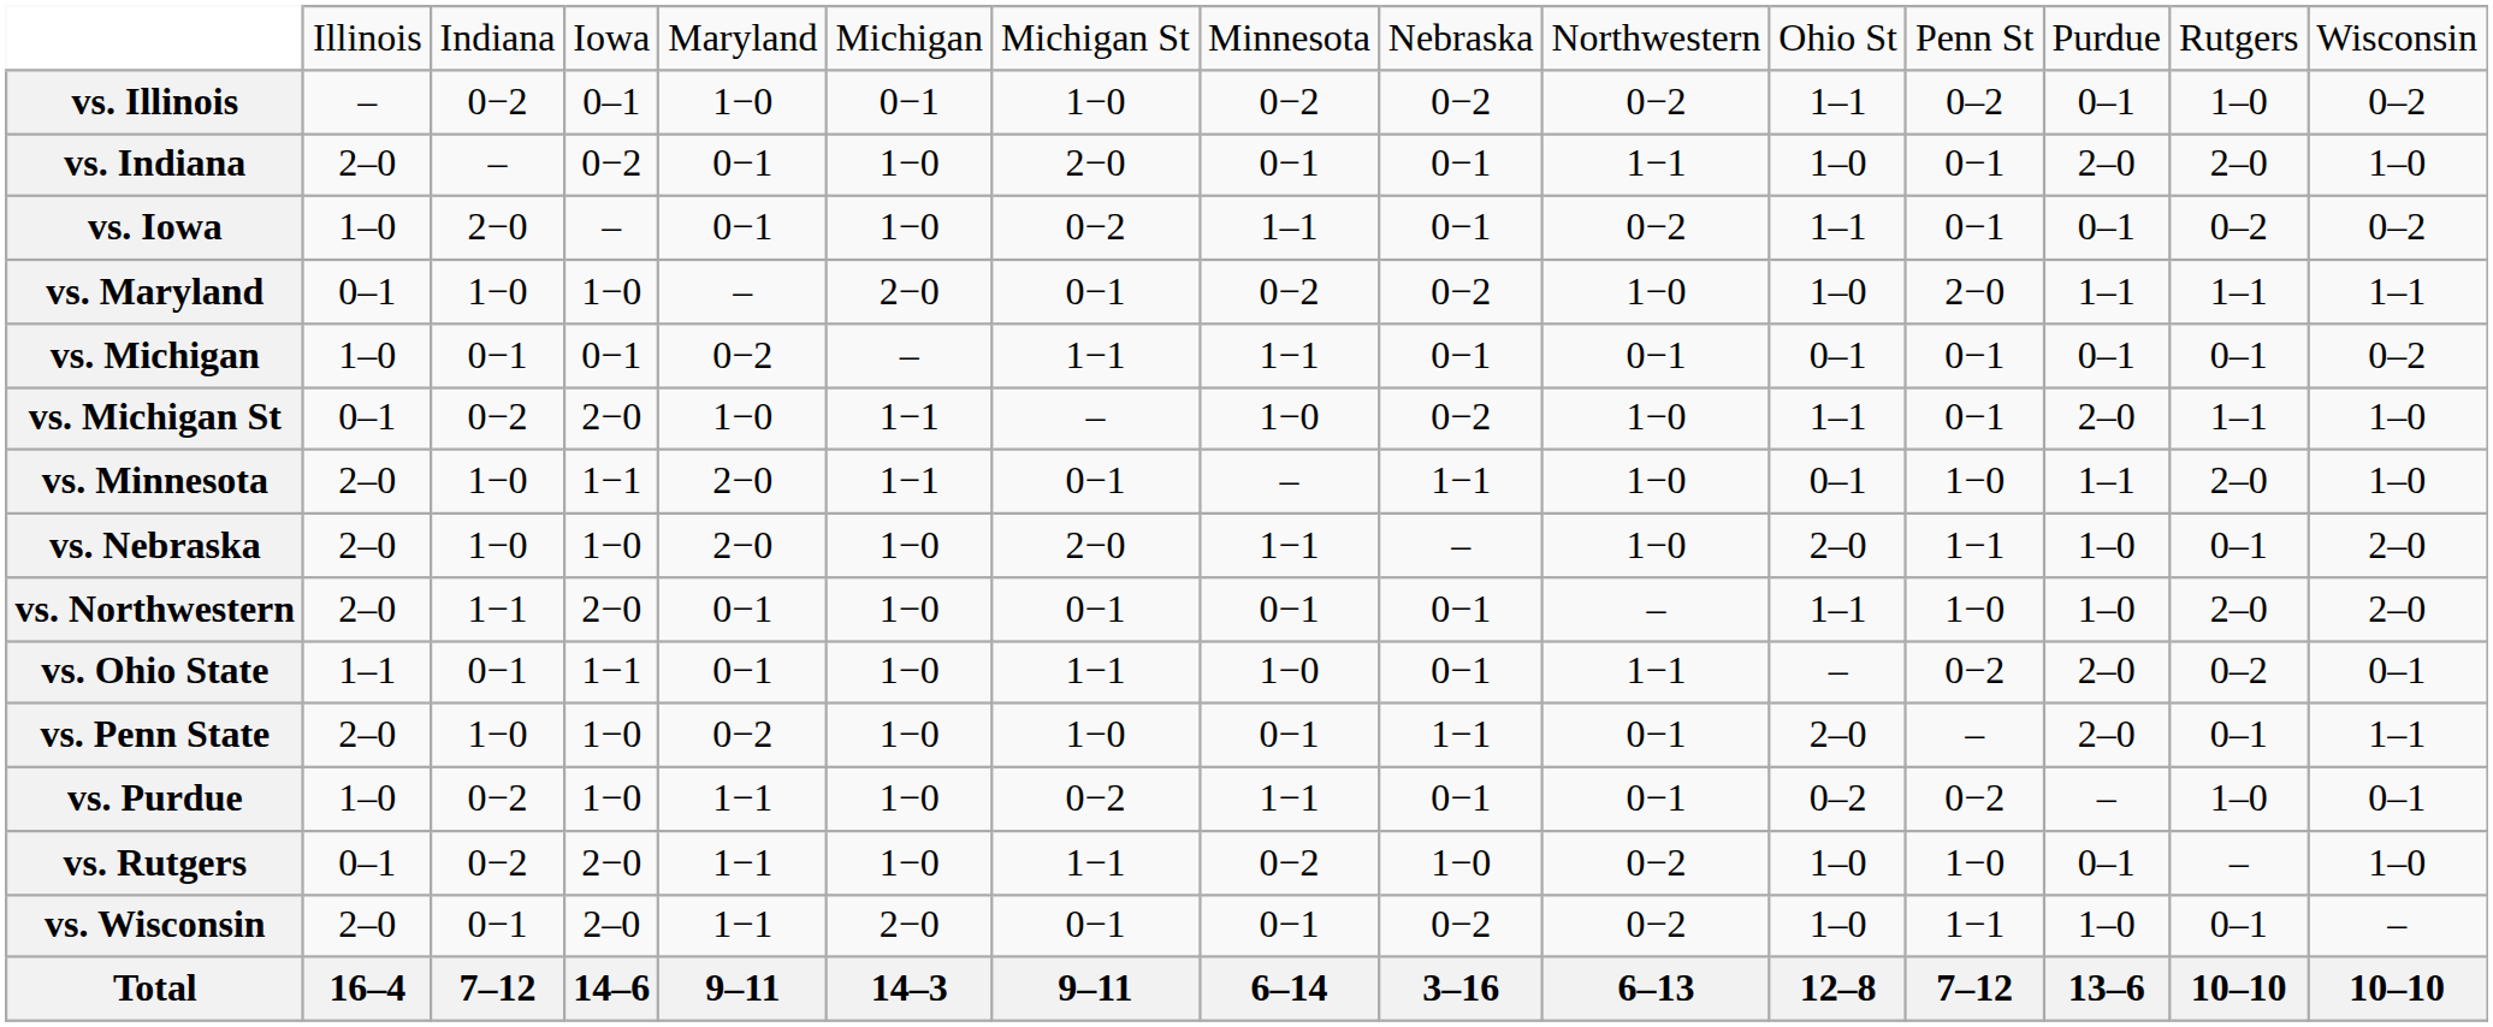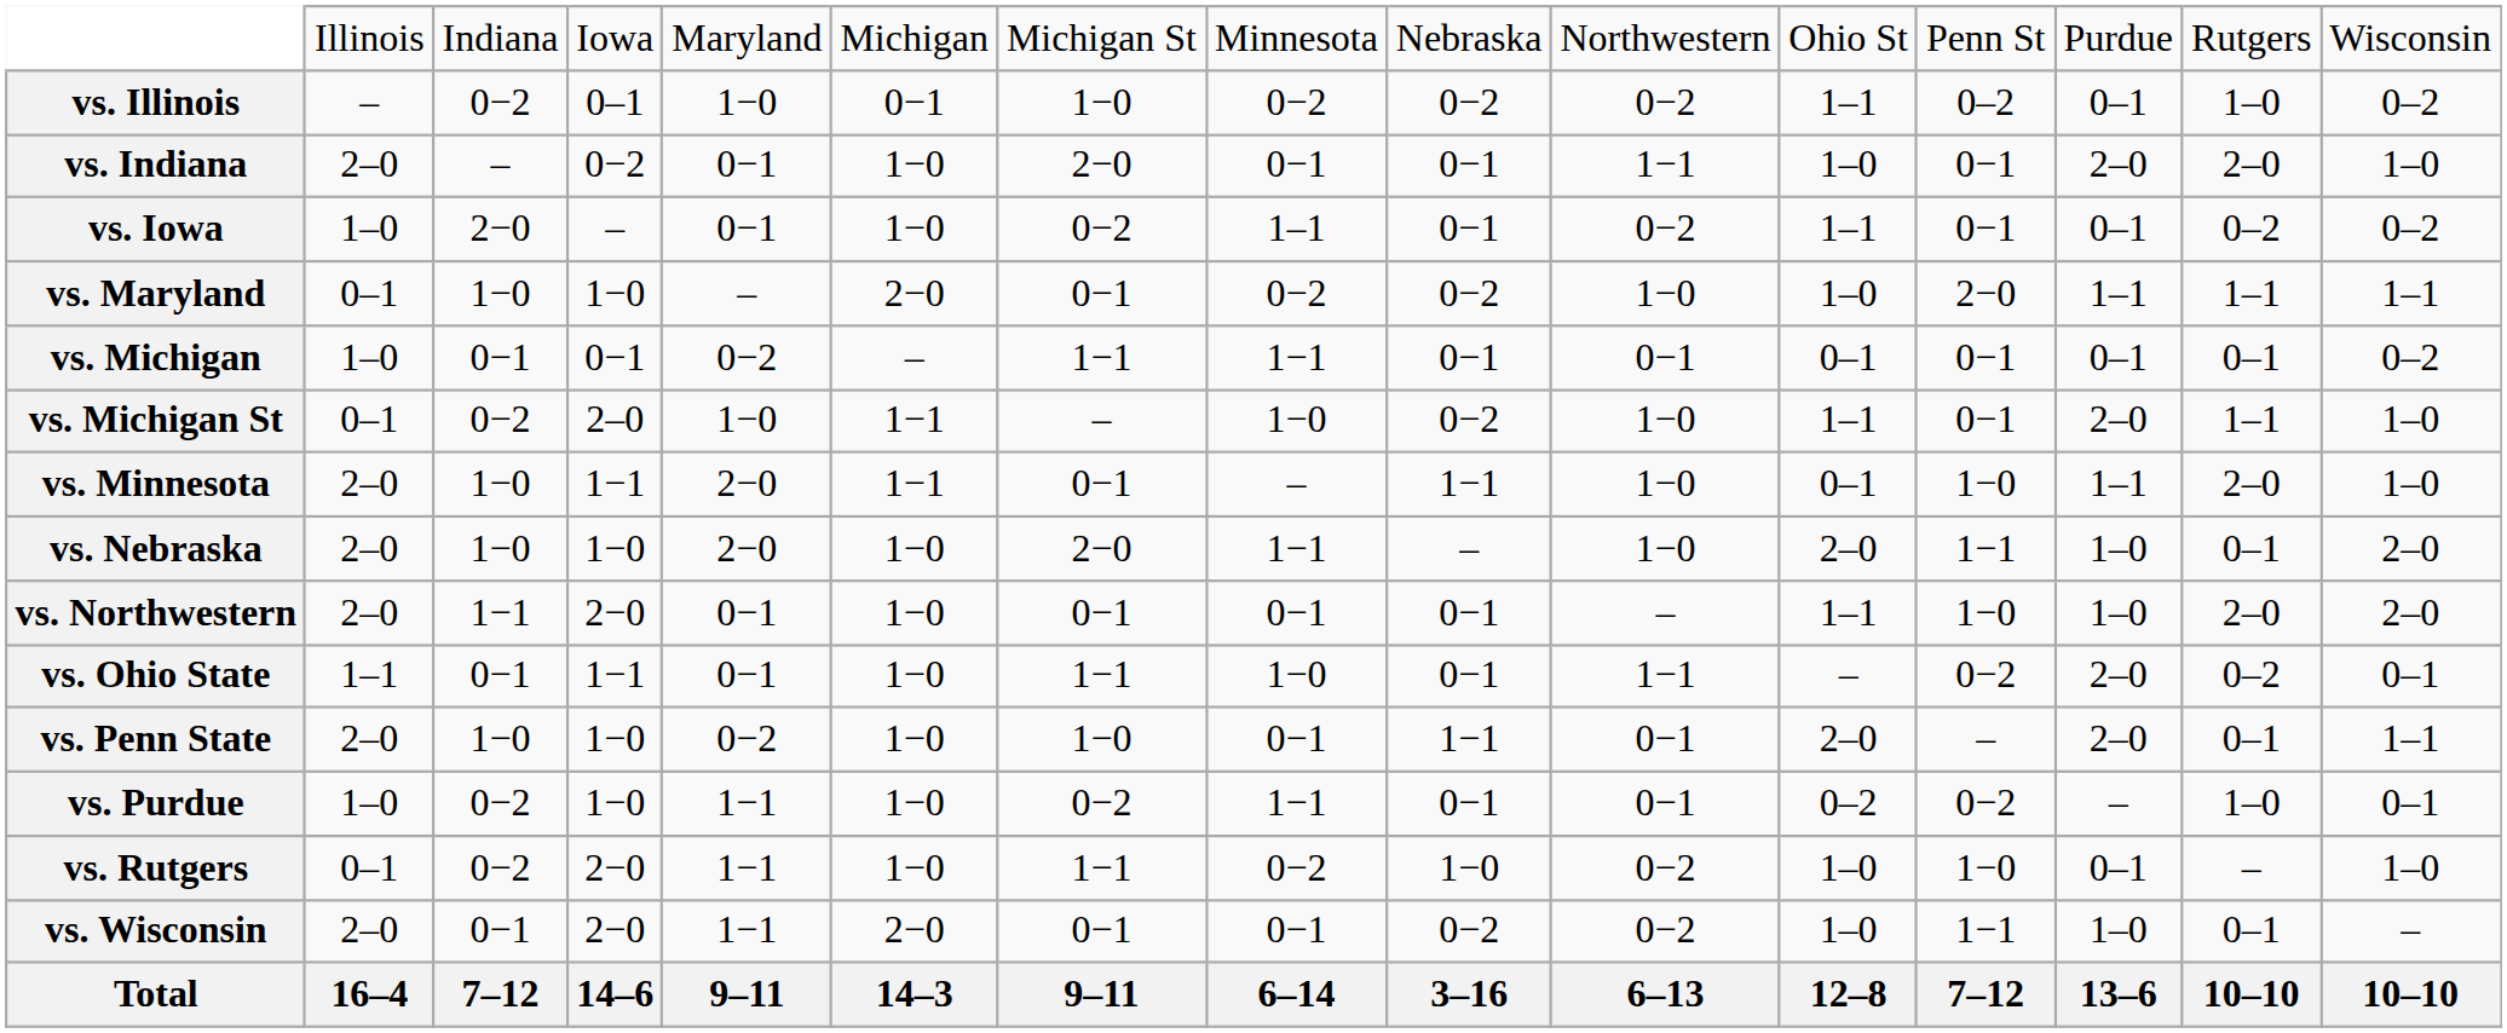 <table class="wikitable" style="white-space:nowrap; font-size:90%; text-align:center;">
 <tr>
 <td style="background:white; border-top-style:hidden; border-left-style:hidden;"></td>
 <td align="center" style=>Illinois</td>
 <td align="center" style=>Indiana</td>
 <td align="center" style=>Iowa</td>
 <td align="center" style=>Maryland</td>
 <td align="center" style=>Michigan</td>
 <td align="center" style=>Michigan St</td>
 <td align="center" style=>Minnesota</td>
 <td align="center" style=>Nebraska</td>
 <td align="center" style=>Northwestern</td>
 <td align="center" style=>Ohio St</td>
 <td align="center" style=>Penn St</td>
 <td align="center" style=>Purdue</td>
 <td align="center" style=>Rutgers</td>
 <td align="center" style=>Wisconsin</td>
 </tr>
 <tr>
 <th>vs. Illinois</th>
 <td>–</td>
 <td>0−2</td>
 <td>0–1</td>
 <td>1−0</td>
 <td>0−1</td>
 <td>1−0</td>
 <td>0−2</td>
 <td>0−2</td>
 <td>0−2</td>
 <td>1–1</td>
 <td>0–2</td>
 <td>0–1</td>
 <td>1–0</td>
 <td>0–2</td>
 </tr>
 <tr>
 <th>vs. Indiana</th>
 <td>2–0</td>
 <td>–</td>
 <td>0−2</td>
 <td>0−1</td>
 <td>1−0</td>
 <td>2−0</td>
 <td>0−1</td>
 <td>0−1</td>
 <td>1−1</td>
 <td>1–0</td>
 <td>0−1</td>
 <td>2–0</td>
 <td>2–0</td>
 <td>1–0</td>
 </tr>
 <tr style="text-align:center;">
 <th>vs. Iowa</th>
 <td>1–0</td>
 <td>2−0</td>
 <td>–</td>
 <td>0−1</td>
 <td>1−0</td>
 <td>0−2</td>
 <td>1–1</td>
 <td>0−1</td>
 <td>0−2</td>
 <td>1–1</td>
 <td>0−1</td>
 <td>0–1</td>
 <td>0–2</td>
 <td>0–2</td>
 </tr>
 <tr>
 <th>vs. Maryland</th>
 <td>0–1</td>
 <td>1−0</td>
 <td>1−0</td>
 <td>–</td>
 <td>2−0</td>
 <td>0−1</td>
 <td>0−2</td>
 <td>0−2</td>
 <td>1−0</td>
 <td>1–0</td>
 <td>2−0</td>
 <td>1–1</td>
 <td>1–1</td>
 <td>1–1</td>
 </tr>
 <tr>
 <th>vs. Michigan</th>
 <td>1–0</td>
 <td>0−1</td>
 <td>0−1</td>
 <td>0−2</td>
 <td>–</td>
 <td>1−1</td>
 <td>1−1</td>
 <td>0−1</td>
 <td>0−1</td>
 <td>0–1</td>
 <td>0−1</td>
 <td>0–1</td>
 <td>0–1</td>
 <td>0–2</td>
 </tr>
 <tr>
 <th>vs. Michigan St</th>
 <td>0–1</td>
 <td>0−2</td>
-<td>2−0</td>
+<td>2–0</td>
 <td>1−0</td>
 <td>1−1</td>
 <td>–</td>
 <td>1−0</td>
 <td>0−2</td>
 <td>1−0</td>
 <td>1–1</td>
 <td>0−1</td>
 <td>2–0</td>
 <td>1–1</td>
 <td>1–0</td>
 </tr>
 <tr>
 <th>vs. Minnesota</th>
 <td>2–0</td>
 <td>1−0</td>
 <td>1−1</td>
 <td>2−0</td>
 <td>1−1</td>
 <td>0−1</td>
 <td>–</td>
 <td>1−1</td>
 <td>1−0</td>
 <td>0–1</td>
 <td>1−0</td>
 <td>1–1</td>
 <td>2–0</td>
 <td>1–0</td>
 </tr>
 <tr>
 <th>vs. Nebraska</th>
 <td>2–0</td>
 <td>1−0</td>
 <td>1−0</td>
 <td>2−0</td>
 <td>1−0</td>
 <td>2−0</td>
 <td>1−1</td>
 <td>–</td>
 <td>1−0</td>
 <td>2–0</td>
 <td>1−1</td>
 <td>1–0</td>
 <td>0–1</td>
 <td>2–0</td>
 </tr>
 <tr>
 <th>vs. Northwestern</th>
 <td>2–0</td>
 <td>1−1</td>
 <td>2−0</td>
 <td>0−1</td>
 <td>1−0</td>
 <td>0−1</td>
 <td>0−1</td>
 <td>0−1</td>
 <td>–</td>
 <td>1–1</td>
 <td>1−0</td>
 <td>1–0</td>
 <td>2–0</td>
 <td>2–0</td>
 </tr>
 <tr>
 <th>vs. Ohio State</th>
 <td>1–1</td>
 <td>0−1</td>
 <td>1−1</td>
 <td>0−1</td>
 <td>1−0</td>
 <td>1−1</td>
 <td>1−0</td>
 <td>0−1</td>
 <td>1−1</td>
 <td>–</td>
 <td>0−2</td>
 <td>2–0</td>
 <td>0–2</td>
 <td>0–1</td>
 </tr>
 <tr>
 <th>vs. Penn State</th>
 <td>2–0</td>
 <td>1−0</td>
 <td>1−0</td>
 <td>0−2</td>
 <td>1−0</td>
 <td>1−0</td>
 <td>0−1</td>
 <td>1−1</td>
 <td>0−1</td>
 <td>2–0</td>
 <td>–</td>
 <td>2–0</td>
 <td>0–1</td>
 <td>1–1</td>
 </tr>
 <tr>
 <th>vs. Purdue</th>
 <td>1–0</td>
 <td>0−2</td>
 <td>1−0</td>
 <td>1−1</td>
 <td>1−0</td>
 <td>0−2</td>
 <td>1−1</td>
 <td>0−1</td>
 <td>0−1</td>
 <td>0–2</td>
 <td>0−2</td>
 <td>–</td>
 <td>1–0</td>
 <td>0–1</td>
 </tr>
 <tr>
 <th>vs. Rutgers</th>
 <td>0–1</td>
 <td>0−2</td>
 <td>2−0</td>
 <td>1−1</td>
 <td>1−0</td>
 <td>1−1</td>
 <td>0−2</td>
 <td>1−0</td>
 <td>0−2</td>
 <td>1–0</td>
 <td>1−0</td>
 <td>0–1</td>
 <td>–</td>
 <td>1–0</td>
 </tr>
 <tr>
 <th>vs. Wisconsin</th>
 <td>2–0</td>
 <td>0−1</td>
-<td>2–0</td>
+<td>2−0</td>
 <td>1−1</td>
 <td>2−0</td>
 <td>0−1</td>
 <td>0−1</td>
 <td>0−2</td>
 <td>0−2</td>
 <td>1–0</td>
 <td>1−1</td>
 <td>1–0</td>
 <td>0–1</td>
 <td>–</td>
 </tr>
 <tr>
 <th>Total</th>
 <th>16–4</th>
 <th>7–12</th>
 <th>14–6</th>
 <th>9–11</th>
 <th>14–3</th>
 <th>9–11</th>
 <th>6–14</th>
 <th>3–16</th>
 <th>6–13</th>
 <th>12–8</th>
 <th>7–12</th>
 <th>13–6</th>
 <th>10–10</th>
 <th>10–10</th>
 </tr>
 </table>
